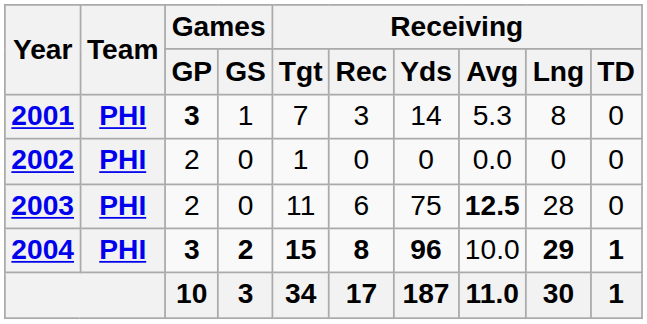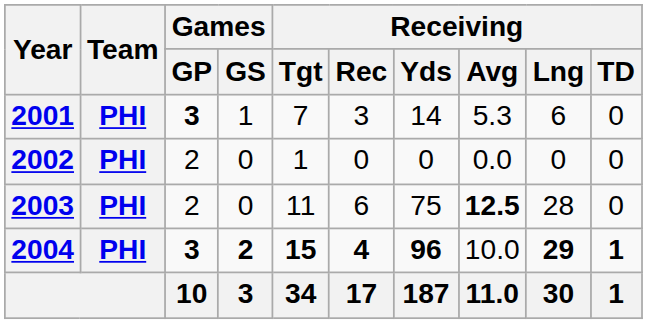 <table class="wikitable" style="text-align:center">
 <tr>
 <th rowspan="2">Year</th>
 <th rowspan="2">Team</th>
 <th colspan="2">Games</th>
 <th colspan="6">Receiving</th>
 </tr>
 <tr>
 <th>GP</th>
 <th>GS</th>
 <th>Tgt</th>
 <th>Rec</th>
 <th>Yds</th>
 <th>Avg</th>
 <th>Lng</th>
 <th>TD</th>
 </tr>
 <tr>
 <th><a href='#'>2001</a></th>
 <th><a href='#'>PHI</a></th>
 <td><strong>3</strong></td>
 <td>1</td>
 <td>7</td>
 <td>3</td>
 <td>14</td>
 <td>5.3</td>
-<td>8</td>
+<td>6</td>
 <td>0</td>
 </tr>
 <tr>
 <th><a href='#'>2002</a></th>
 <th><a href='#'>PHI</a></th>
 <td>2</td>
 <td>0</td>
 <td>1</td>
 <td>0</td>
 <td>0</td>
 <td>0.0</td>
 <td>0</td>
 <td>0</td>
 </tr>
 <tr>
 <th><a href='#'>2003</a></th>
 <th><a href='#'>PHI</a></th>
 <td>2</td>
 <td>0</td>
 <td>11</td>
 <td>6</td>
 <td>75</td>
 <td><strong>12.5</strong></td>
 <td>28</td>
 <td>0</td>
 </tr>
 <tr>
 <th><a href='#'>2004</a></th>
 <th><a href='#'>PHI</a></th>
 <td><strong>3</strong></td>
 <td><strong>2</strong></td>
 <td><strong>15</strong></td>
-<td><strong>8</strong></td>
+<td><strong>4</strong></td>
 <td><strong>96</strong></td>
 <td>10.0</td>
 <td><strong>29</strong></td>
 <td><strong>1</strong></td>
 </tr>
 <tr>
 <th colspan="2"></th>
 <th>10</th>
 <th>3</th>
 <th>34</th>
 <th>17</th>
 <th>187</th>
 <th>11.0</th>
 <th>30</th>
 <th>1</th>
 </tr>
 </table>
